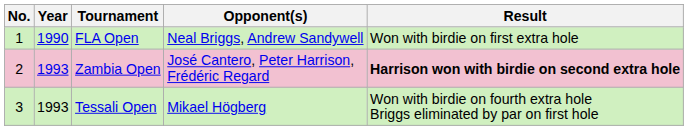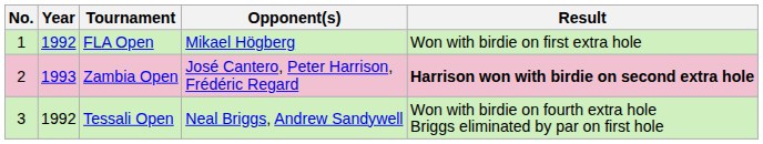 <table class="wikitable" style="font-size:95%;">
 <tr>
 <th>No.</th>
 <th>Year</th>
 <th>Tournament</th>
 <th>Opponent(s)</th>
 <th>Result</th>
 </tr>
 <tr style="background:#D0F0C0;">
 <td align=center>1</td>
-<td><a href='#'>1990</a></td>
+<td><a href='#'>1992</a></td>
 <td><a href='#'>FLA Open</a></td>
-<td> <a href='#'>Neal Briggs</a>,  <a href='#'>Andrew Sandywell</a></td>
+<td> <a href='#'>Mikael Högberg</a></td>
 <td>Won with birdie on first extra hole</td>
 </tr>
 <tr style="background:#F2C1D1;">
 <td align=center>2</td>
 <td><a href='#'>1993</a></td>
 <td><a href='#'>Zambia Open</a></td>
 <td> <a href='#'>José Cantero</a>,  <a href='#'>Peter Harrison</a>,<br> <a href='#'>Frédéric Regard</a></td>
 <td><strong>Harrison won with birdie on second extra hole</strong></td>
 </tr>
 <tr style="background:#D0F0C0;">
 <td align=center>3</td>
-<td>1993</td>
+<td>1992</td>
 <td><a href='#'>Tessali Open</a></td>
-<td> <a href='#'>Mikael Högberg</a></td>
+<td> <a href='#'>Neal Briggs</a>,  <a href='#'>Andrew Sandywell</a></td>
 <td>Won with birdie on fourth extra hole<br>Briggs eliminated by par on first hole</td>
 </tr>
 </table>
